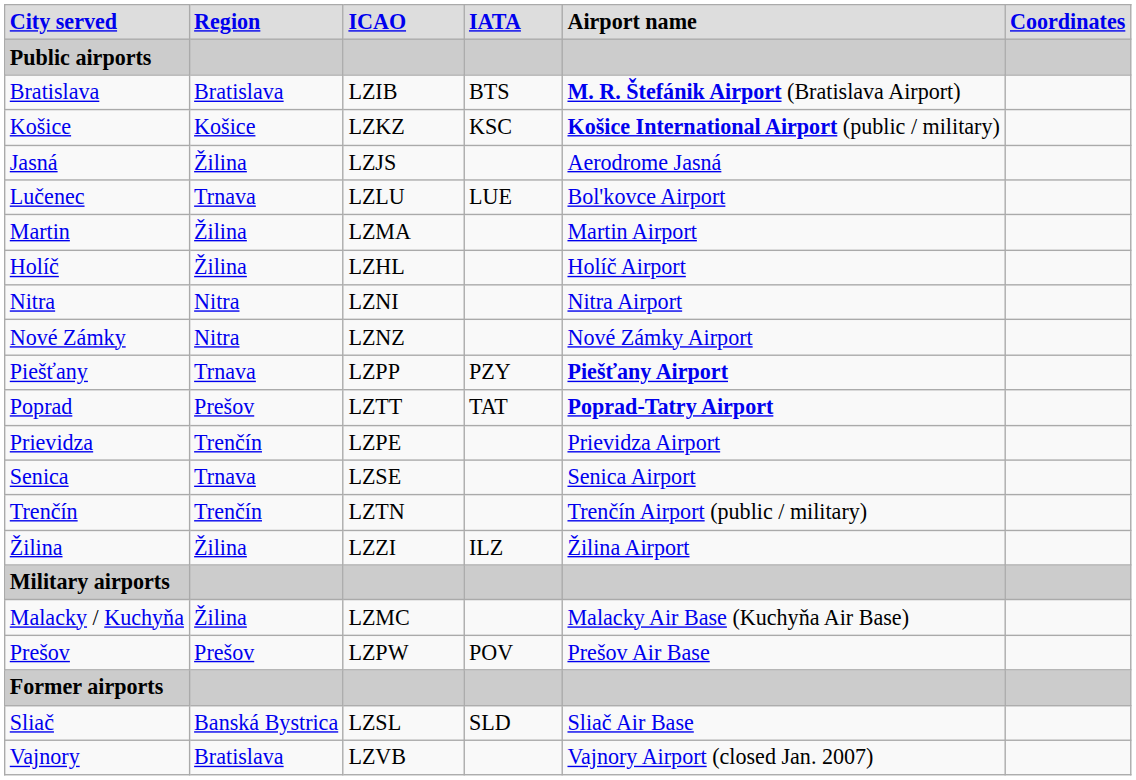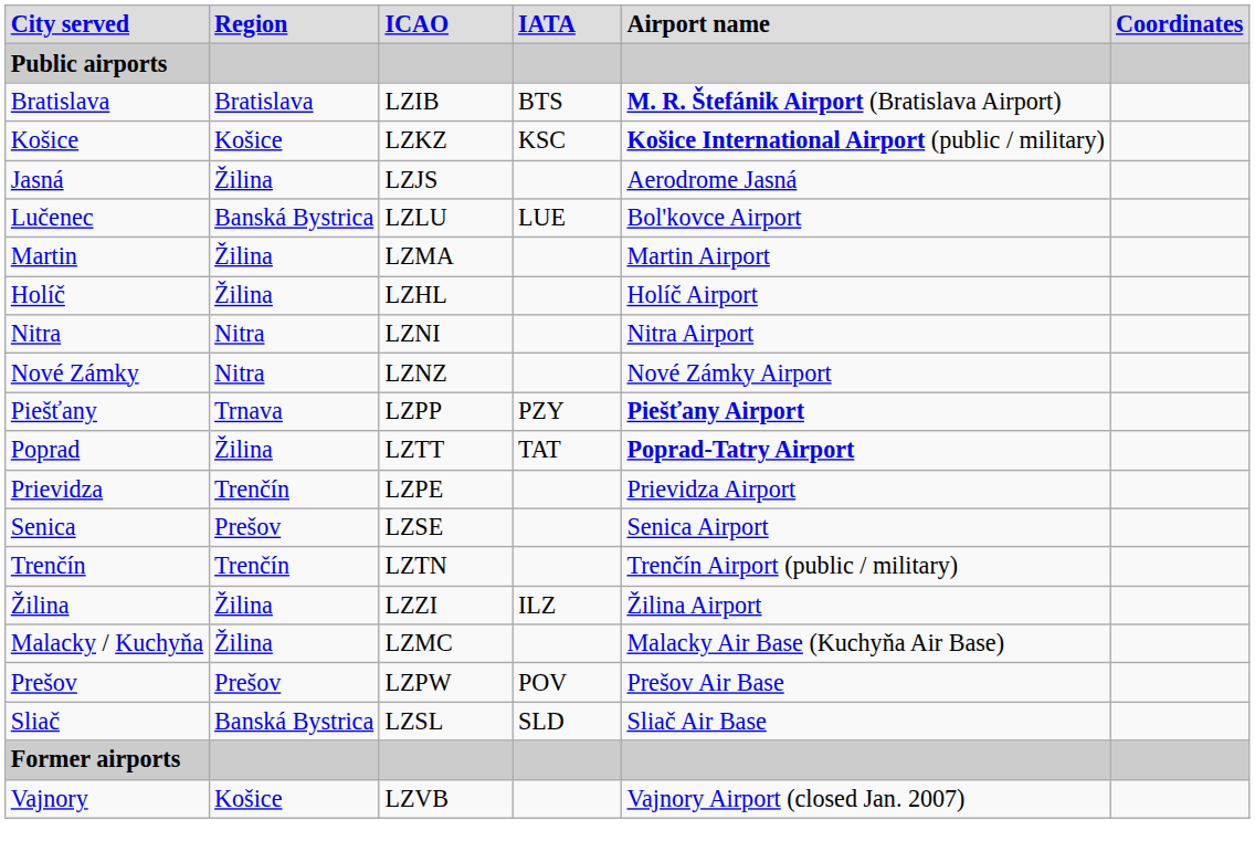 <table class="wikitable sortable">
 <tr valign=baseline style="font-weight:bold; background:#DDDDDD;">
 <td><a href='#'>City served</a></td>
 <td><a href='#'>Region</a></td>
 <td style="width:5em;"><a href='#'>ICAO</a></td>
 <td style="width:4em;"><a href='#'>IATA</a></td>
 <td>Airport name</td>
 <td><a href='#'>Coordinates</a></td>
 </tr>
 <tr valign=baseline style="font-weight:bold; background:#CCCCCC;">
 <td>Public airports</td>
 <td></td>
 <td></td>
 <td></td>
 <td></td>
 <td></td>
 </tr>
 <tr valign=top>
 <td><a href='#'>Bratislava</a></td>
 <td><a href='#'>Bratislava</a></td>
 <td>LZIB</td>
 <td>BTS</td>
 <td><strong><a href='#'>M. R. Štefánik Airport</a></strong> (Bratislava Airport)</td>
 <td></td>
 </tr>
 <tr valign=top>
 <td><a href='#'>Košice</a></td>
 <td><a href='#'>Košice</a></td>
 <td>LZKZ</td>
 <td>KSC</td>
 <td><strong><a href='#'>Košice International Airport</a></strong> (public / military)</td>
 <td></td>
 </tr>
 <tr valign=top>
 <td><a href='#'>Jasná</a></td>
 <td><a href='#'>Žilina</a></td>
 <td>LZJS</td>
 <td></td>
 <td><a href='#'>Aerodrome Jasná</a></td>
 <td></td>
 </tr>
 <tr valign=top>
 <td><a href='#'>Lučenec</a></td>
-<td><a href='#'>Trnava</a></td>
+<td><a href='#'>Banská Bystrica</a></td>
 <td>LZLU</td>
 <td>LUE</td>
 <td><a href='#'>Bol'kovce Airport</a></td>
 <td></td>
 </tr>
 <tr valign=top>
 <td><a href='#'>Martin</a></td>
 <td><a href='#'>Žilina</a></td>
 <td>LZMA</td>
 <td></td>
 <td><a href='#'>Martin Airport</a></td>
 <td></td>
 </tr>
 <tr valign=top>
 <td><a href='#'>Holíč</a></td>
 <td><a href='#'>Žilina</a></td>
 <td>LZHL</td>
 <td></td>
 <td><a href='#'>Holíč Airport</a></td>
 <td></td>
 </tr>
 <tr valign=top>
 <td><a href='#'>Nitra</a></td>
 <td><a href='#'>Nitra</a></td>
 <td>LZNI</td>
 <td></td>
 <td><a href='#'>Nitra Airport</a></td>
 <td></td>
 </tr>
 <tr valign=top>
 <td><a href='#'>Nové Zámky</a></td>
 <td><a href='#'>Nitra</a></td>
 <td>LZNZ</td>
 <td></td>
 <td><a href='#'>Nové Zámky Airport</a></td>
 <td></td>
 </tr>
 <tr valign=top>
 <td><a href='#'>Piešťany</a></td>
 <td><a href='#'>Trnava</a></td>
 <td>LZPP</td>
 <td>PZY</td>
 <td><strong><a href='#'>Piešťany Airport</a></strong></td>
 <td></td>
 </tr>
 <tr valign=top>
 <td><a href='#'>Poprad</a></td>
-<td><a href='#'>Prešov</a></td>
+<td><a href='#'>Žilina</a></td>
 <td>LZTT</td>
 <td>TAT</td>
 <td><strong><a href='#'>Poprad-Tatry Airport</a></strong></td>
 <td></td>
 </tr>
 <tr valign=top>
 <td><a href='#'>Prievidza</a></td>
 <td><a href='#'>Trenčín</a></td>
 <td>LZPE</td>
 <td></td>
 <td><a href='#'>Prievidza Airport</a></td>
 <td></td>
 </tr>
 <tr valign=top>
 <td><a href='#'>Senica</a></td>
-<td><a href='#'>Trnava</a></td>
+<td><a href='#'>Prešov</a></td>
 <td>LZSE</td>
 <td></td>
 <td><a href='#'>Senica Airport</a></td>
 <td></td>
 </tr>
 <tr valign=top>
 <td><a href='#'>Trenčín</a></td>
 <td><a href='#'>Trenčín</a></td>
 <td>LZTN</td>
 <td></td>
 <td><a href='#'>Trenčín Airport</a> (public / military)</td>
 <td></td>
 </tr>
 <tr valign=top>
 <td><a href='#'>Žilina</a></td>
 <td><a href='#'>Žilina</a></td>
 <td>LZZI</td>
 <td>ILZ</td>
 <td><a href='#'>Žilina Airport</a></td>
 <td></td>
 </tr>
-<tr valign=baseline style="font-weight:bold; background:#CCCCCC;">
-<td>Military airports</td>
-<td></td>
-<td></td>
-<td></td>
-<td></td>
-<td></td>
-</tr>
 <tr valign=top>
 <td><a href='#'>Malacky</a> / <a href='#'>Kuchyňa</a></td>
 <td><a href='#'>Žilina</a></td>
 <td>LZMC</td>
 <td></td>
 <td><a href='#'>Malacky Air Base</a> (Kuchyňa Air Base)</td>
 <td></td>
 </tr>
 <tr valign=top>
 <td><a href='#'>Prešov</a></td>
 <td><a href='#'>Prešov</a></td>
 <td>LZPW</td>
 <td>POV</td>
 <td><a href='#'>Prešov Air Base</a></td>
 <td></td>
 </tr>
+<tr valign=top>
+<td><a href='#'>Sliač</a></td>
+<td><a href='#'>Banská Bystrica</a></td>
+<td>LZSL</td>
+<td>SLD</td>
+<td><a href='#'>Sliač Air Base</a></td>
+<td></td>
+</tr>
 <tr valign=baseline style="font-weight:bold; background:#CCCCCC;">
 <td>Former airports</td>
 <td></td>
 <td></td>
 <td></td>
 <td></td>
 <td></td>
 </tr>
 <tr valign=top>
-<td><a href='#'>Sliač</a></td>
-<td><a href='#'>Banská Bystrica</a></td>
-<td>LZSL</td>
-<td>SLD</td>
-<td><a href='#'>Sliač Air Base</a></td>
-<td></td>
-</tr>
-<tr valign=top>
 <td><a href='#'>Vajnory</a></td>
-<td><a href='#'>Bratislava</a></td>
+<td><a href='#'>Košice</a></td>
 <td>LZVB</td>
 <td></td>
 <td><a href='#'>Vajnory Airport</a> (closed Jan. 2007)</td>
 <td></td>
 </tr>
 </table>
